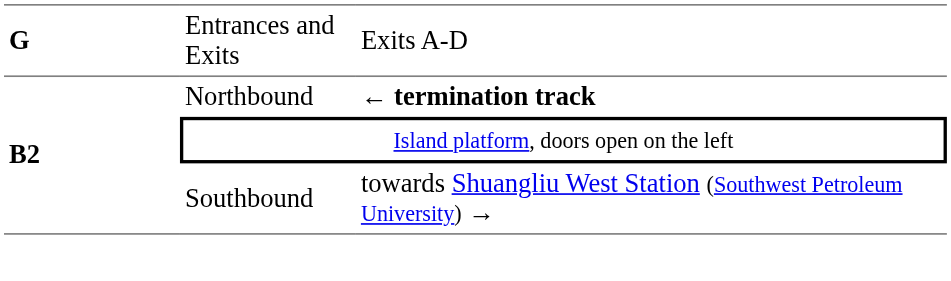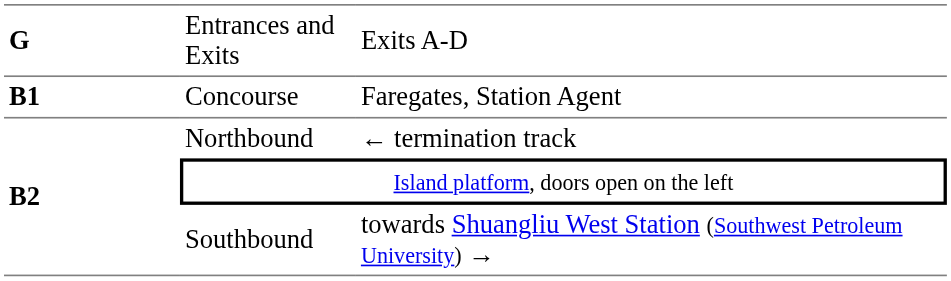 <table cellspacing=0 cellpadding=3>
 <tr>
 <td style="border-top:solid 1px gray;border-bottom:solid 1px gray;" width=100><strong>G</strong></td>
 <td style="border-top:solid 1px gray;border-bottom:solid 1px gray;" width=100>Entrances and Exits</td>
 <td style="border-top:solid 1px gray;border-bottom:solid 1px gray;" width=350>Exits A-D</td>
 </tr>
 <tr>
+<td style="border-bottom:solid 1px gray;"><strong>B1</strong></td>
+<td style="border-bottom:solid 1px gray;">Concourse</td>
+<td style="border-bottom:solid 1px gray;">Faregates, Station Agent</td>
+</tr>
+<tr>
 <td style="border-bottom:solid 1px gray;" rowspan=3><strong>B2</strong></td>
 <td>Northbound</td>
-<td><strong>←  termination track</strong></td>
+<td>←  termination track</td>
 </tr>
 <tr>
 <td style="border-right:solid 2px black;border-left:solid 2px black;border-top:solid 2px black;border-bottom:solid 2px black;text-align:center;" colspan=2><small><a href='#'>Island platform</a>, doors open on the left</small></td>
 </tr>
 <tr>
 <td style="border-bottom:solid 1px gray;">Southbound</td>
 <td style="border-bottom:solid 1px gray;">  towards <a href='#'>Shuangliu West Station</a> <small>(<a href='#'>Southwest Petroleum University</a>)</small> →</td>
 </tr>
 </table>
